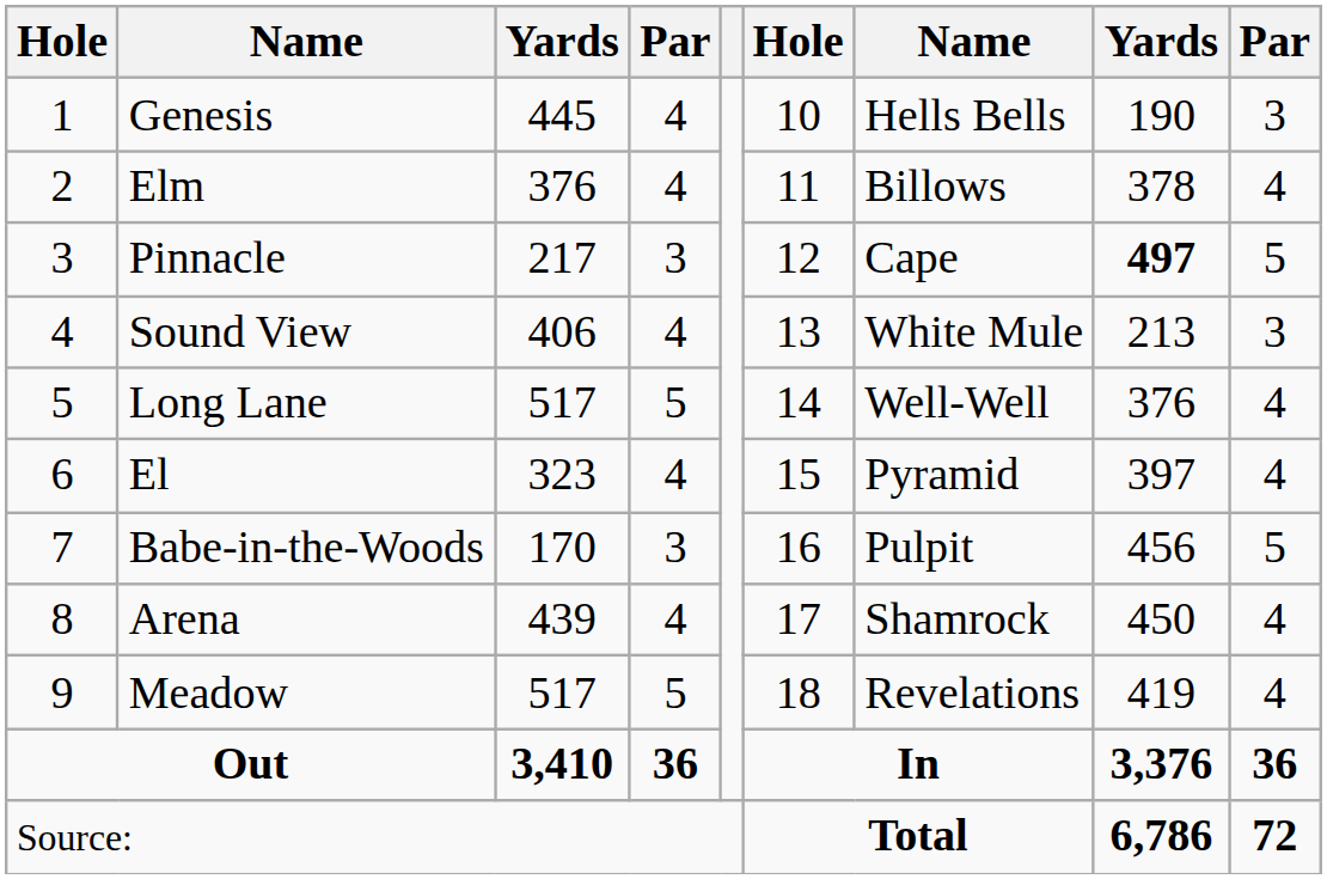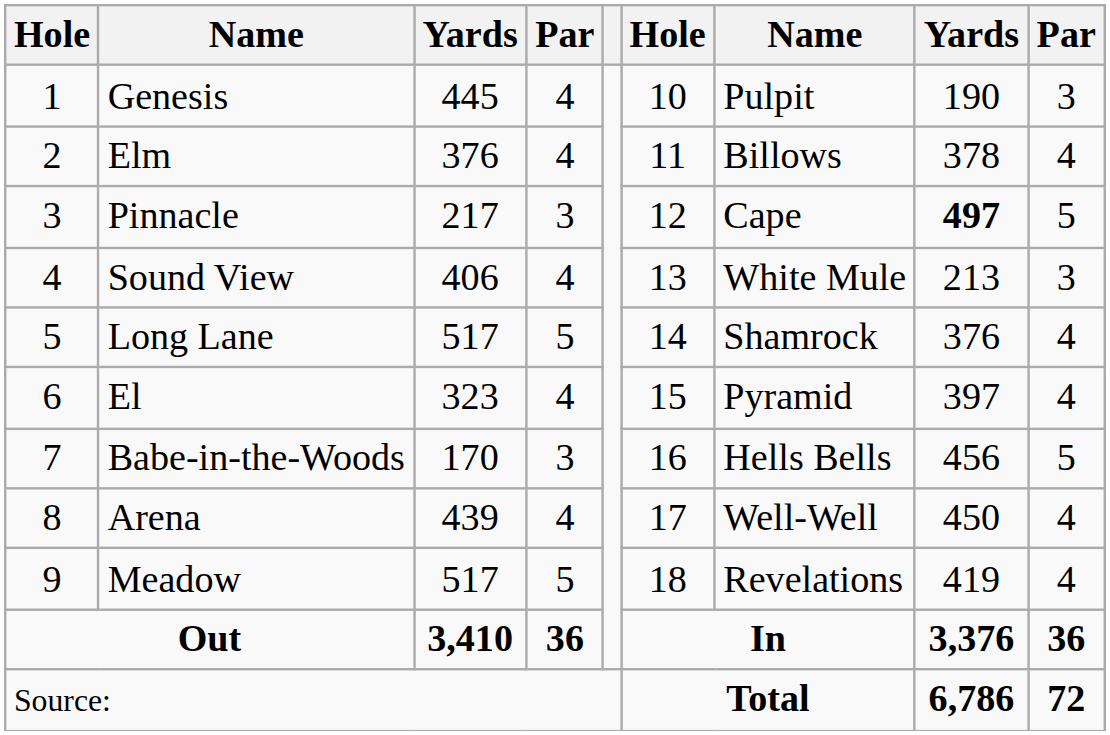 <table class=wikitable>
 <tr>
 <th>Hole</th>
 <th>Name</th>
 <th>Yards</th>
 <th>Par</th>
 <th></th>
 <th>Hole</th>
 <th>Name</th>
 <th>Yards</th>
 <th>Par</th>
 </tr>
 <tr>
 <td align=center>1</td>
 <td>Genesis</td>
 <td align=center>445</td>
 <td align=center>4</td>
 <td rowspan=10></td>
 <td align=center>10</td>
-<td>Hells Bells</td>
+<td>Pulpit</td>
 <td align=center>190</td>
 <td align=center>3</td>
 </tr>
 <tr>
 <td align=center>2</td>
 <td>Elm</td>
 <td align=center>376</td>
 <td align=center>4</td>
 <td align=center>11</td>
 <td>Billows</td>
 <td align=center>378</td>
 <td align=center>4</td>
 </tr>
 <tr>
 <td align=center>3</td>
 <td>Pinnacle</td>
 <td align=center>217</td>
 <td align=center>3</td>
 <td align=center>12</td>
 <td>Cape</td>
 <td align=center><strong>497</strong></td>
 <td align=center>5</td>
 </tr>
 <tr>
 <td align=center>4</td>
 <td>Sound View</td>
 <td align=center>406</td>
 <td align=center>4</td>
 <td align=center>13</td>
 <td>White Mule</td>
 <td align=center>213</td>
 <td align=center>3</td>
 </tr>
 <tr>
 <td align=center>5</td>
 <td>Long Lane</td>
 <td align=center>517</td>
 <td align=center>5</td>
 <td align=center>14</td>
-<td>Well-Well</td>
+<td>Shamrock</td>
 <td align=center>376</td>
 <td align=center>4</td>
 </tr>
 <tr>
 <td align=center>6</td>
 <td>El</td>
 <td align=center>323</td>
 <td align=center>4</td>
 <td align=center>15</td>
 <td>Pyramid</td>
 <td align=center>397</td>
 <td align=center>4</td>
 </tr>
 <tr>
 <td align=center>7</td>
 <td>Babe-in-the-Woods</td>
 <td align=center>170</td>
 <td align=center>3</td>
 <td align=center>16</td>
-<td>Pulpit</td>
+<td>Hells Bells</td>
 <td align=center>456</td>
 <td align=center>5</td>
 </tr>
 <tr>
 <td align=center>8</td>
 <td>Arena</td>
 <td align=center>439</td>
 <td align=center>4</td>
 <td align=center>17</td>
-<td>Shamrock</td>
+<td>Well-Well</td>
 <td align=center>450</td>
 <td align=center>4</td>
 </tr>
 <tr>
 <td align=center>9</td>
 <td>Meadow</td>
 <td align=center>517</td>
 <td align=center>5</td>
 <td align=center>18</td>
 <td>Revelations</td>
 <td align=center>419</td>
 <td align=center>4</td>
 </tr>
 <tr>
 <td colspan=2 align=center><strong>Out</strong></td>
 <td align=center><strong>3,410</strong></td>
 <td align=center><strong>36</strong></td>
 <td colspan=2 align=center><strong>In</strong></td>
 <td align=center><strong>3,376</strong></td>
 <td align=center><strong>36</strong></td>
 </tr>
 <tr>
 <td colspan=5><small>Source:</small></td>
 <td colspan=2 align=center><strong>Total</strong></td>
 <td align=center><strong>6,786</strong></td>
 <td align=center><strong>72</strong></td>
 </tr>
 </table>
